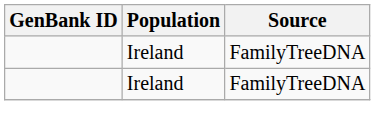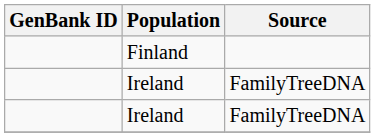 <table class="wikitable sortable">
 <tr>
 <th scope="col">GenBank ID</th>
 <th scope="col">Population</th>
 <th scope="col">Source</th>
+</tr>
+<tr>
+<td></td>
+<td>Finland</td>
+<td></td>
 </tr>
 <tr>
 <td></td>
 <td>Ireland</td>
 <td>FamilyTreeDNA</td>
 </tr>
 <tr>
 <td></td>
 <td>Ireland</td>
 <td>FamilyTreeDNA</td>
 </tr>
 <tr>
 </tr>
 </table>
